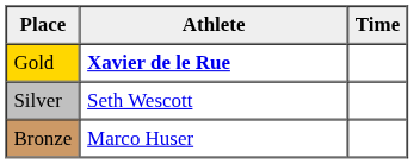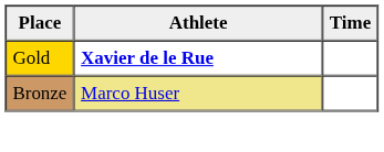 <table border=1 cellpadding=5 cellspacing=0>
 <tr>
 <th style="background:#efefef;" width="20">Place</th>
 <th style="background:#efefef;" width="200">Athlete</th>
 <th style="background:#efefef;" width="20">Time</th>
 </tr>
 <tr align=left>
 <td style="background:gold;">Gold</td>
 <td><strong><a href='#'>Xavier de le Rue</a></strong></td>
 <td></td>
 </tr>
 <tr align=left>
-<td style="background:silver;">Silver</td>
-<td><a href='#'>Seth Wescott</a></td>
-<td></td>
-</tr>
-<tr align=left>
 <td style="background:#CC9966;">Bronze</td>
-<td><a href='#'>Marco Huser</a></td>
+<td style="background: khaki;"><a href='#'>Marco Huser</a></td>
 <td></td>
 </tr>
 </table>
